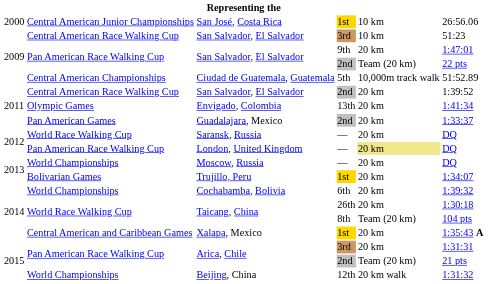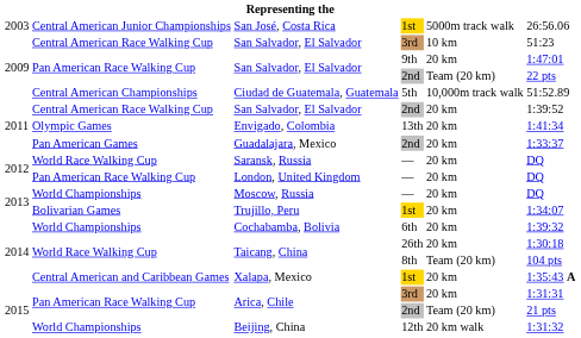 <table>
 <tr>
 <th colspan="6">Representing the </th>
 </tr>
 <tr>
-<td>2000</td>
+<td>2003</td>
 <td><a href='#'>Central American Junior Championships</a></td>
 <td><a href='#'>San José</a>, <a href='#'>Costa Rica</a></td>
 <td bgcolor=gold>1st</td>
-<td>10 km</td>
+<td>5000m track walk</td>
 <td>26:56.06</td>
 </tr>
 <tr>
 <td rowspan=4>2009</td>
 <td><a href='#'>Central American Race Walking Cup</a></td>
 <td><a href='#'>San Salvador</a>, <a href='#'>El Salvador</a></td>
 <td bgcolor="cc9966">3rd</td>
 <td>10 km</td>
 <td>51:23</td>
 </tr>
 <tr>
 <td rowspan=2><a href='#'>Pan American Race Walking Cup</a></td>
 <td rowspan=2><a href='#'>San Salvador</a>, <a href='#'>El Salvador</a></td>
 <td>9th</td>
 <td>20 km</td>
 <td><a href='#'>1:47:01</a></td>
 </tr>
 <tr>
 <td bgcolor=silver>2nd</td>
 <td>Team (20 km)</td>
 <td><a href='#'>22 pts</a></td>
 </tr>
 <tr>
 <td><a href='#'>Central American Championships</a></td>
 <td><a href='#'>Ciudad de Guatemala</a>, <a href='#'>Guatemala</a></td>
 <td>5th</td>
 <td>10,000m track walk</td>
 <td>51:52.89</td>
 </tr>
 <tr>
 <td rowspan=3>2011</td>
 <td><a href='#'>Central American Race Walking Cup</a></td>
 <td><a href='#'>San Salvador</a>, <a href='#'>El Salvador</a></td>
 <td bgcolor=silver>2nd</td>
 <td>20 km</td>
 <td>1:39:52</td>
 </tr>
 <tr>
 <td><a href='#'>Olympic Games</a></td>
 <td><a href='#'>Envigado</a>, <a href='#'>Colombia</a></td>
 <td>13th</td>
 <td>20 km</td>
 <td><a href='#'>1:41:34</a></td>
 </tr>
 <tr>
 <td><a href='#'>Pan American Games</a></td>
 <td><a href='#'>Guadalajara</a>, Mexico</td>
 <td bgcolor=silver>2nd</td>
 <td>20 km</td>
 <td><a href='#'>1:33:37</a></td>
 </tr>
 <tr>
 <td rowspan=2>2012</td>
 <td><a href='#'>World Race Walking Cup</a></td>
 <td><a href='#'>Saransk</a>, <a href='#'>Russia</a></td>
 <td>—</td>
 <td>20 km</td>
 <td><a href='#'>DQ</a></td>
 </tr>
 <tr>
 <td><a href='#'>Pan American Race Walking Cup</a></td>
 <td><a href='#'>London</a>, <a href='#'>United Kingdom</a></td>
 <td>—</td>
-<td style="background: khaki;">20 km</td>
+<td>20 km</td>
 <td><a href='#'>DQ</a></td>
 </tr>
 <tr>
 <td rowspan=2>2013</td>
 <td><a href='#'>World Championships</a></td>
 <td><a href='#'>Moscow</a>, <a href='#'>Russia</a></td>
 <td>—</td>
 <td>20 km</td>
 <td><a href='#'>DQ</a></td>
 </tr>
 <tr>
 <td><a href='#'>Bolivarian Games</a></td>
 <td><a href='#'>Trujillo, Peru</a></td>
 <td bgcolor=gold>1st</td>
 <td>20 km</td>
 <td><a href='#'>1:34:07</a></td>
 </tr>
 <tr>
 <td rowspan=4>2014</td>
 <td><a href='#'>World Championships</a></td>
 <td><a href='#'>Cochabamba</a>, <a href='#'>Bolivia</a></td>
 <td>6th</td>
 <td>20 km</td>
 <td><a href='#'>1:39:32</a></td>
 </tr>
 <tr>
 <td rowspan=2><a href='#'>World Race Walking Cup</a></td>
 <td rowspan=2><a href='#'>Taicang</a>, <a href='#'>China</a></td>
 <td>26th</td>
 <td>20 km</td>
 <td><a href='#'>1:30:18</a></td>
 </tr>
 <tr>
 <td>8th</td>
 <td>Team (20 km)</td>
 <td><a href='#'>104 pts</a></td>
 </tr>
 <tr>
 <td><a href='#'>Central American and Caribbean Games</a></td>
 <td><a href='#'>Xalapa</a>, Mexico</td>
 <td bgcolor=gold>1st</td>
 <td>20 km</td>
 <td><a href='#'>1:35:43</a> <strong>A</strong></td>
 </tr>
 <tr>
 <td rowspan=3>2015</td>
 <td rowspan=2><a href='#'>Pan American Race Walking Cup</a></td>
 <td rowspan=2><a href='#'>Arica</a>, <a href='#'>Chile</a></td>
 <td bgcolor="cc9966">3rd</td>
 <td>20 km</td>
 <td><a href='#'>1:31:31</a></td>
 </tr>
 <tr>
 <td bgcolor=silver>2nd</td>
 <td>Team (20 km)</td>
 <td><a href='#'>21 pts</a></td>
 </tr>
 <tr>
 <td><a href='#'>World Championships</a></td>
 <td><a href='#'>Beijing</a>, China</td>
 <td>12th</td>
 <td>20 km walk</td>
 <td><a href='#'>1:31:32</a></td>
 </tr>
 </table>
